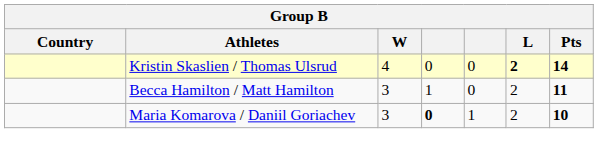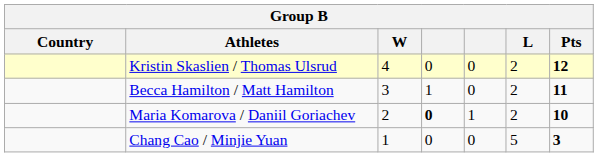 <table class=wikitable>
 <tr>
 <th colspan=7>Group B</th>
 </tr>
 <tr>
 <th width=125>Country</th>
 <th width=275>Athletes</th>
 <th width=40>W</th>
 <th width=40></th>
 <th width=40></th>
 <th width=40>L</th>
 <th width=40>Pts</th>
 </tr>
 <tr bgcolor=#ffffcc>
 <td></td>
 <td><a href='#'>Kristin Skaslien</a> / <a href='#'>Thomas Ulsrud</a></td>
 <td>4</td>
 <td>0</td>
 <td>0</td>
-<td><strong>2</strong></td>
-<td><strong>14</strong></td>
+<td>2</td>
+<td><strong>12</strong></td>
 </tr>
 <tr>
 <td></td>
 <td><a href='#'>Becca Hamilton</a> / <a href='#'>Matt Hamilton</a></td>
 <td>3</td>
 <td>1</td>
 <td>0</td>
 <td>2</td>
 <td><strong>11</strong></td>
 </tr>
 <tr>
 <td></td>
 <td><a href='#'>Maria Komarova</a> / <a href='#'>Daniil Goriachev</a></td>
-<td>3</td>
+<td>2</td>
 <td><strong>0</strong></td>
 <td>1</td>
 <td>2</td>
 <td><strong>10</strong></td>
 </tr>
+<tr>
+<td></td>
+<td><a href='#'>Chang Cao</a> / <a href='#'>Minjie Yuan</a></td>
+<td>1</td>
+<td>0</td>
+<td>0</td>
+<td>5</td>
+<td><strong>3</strong></td>
+</tr>
 </table>
